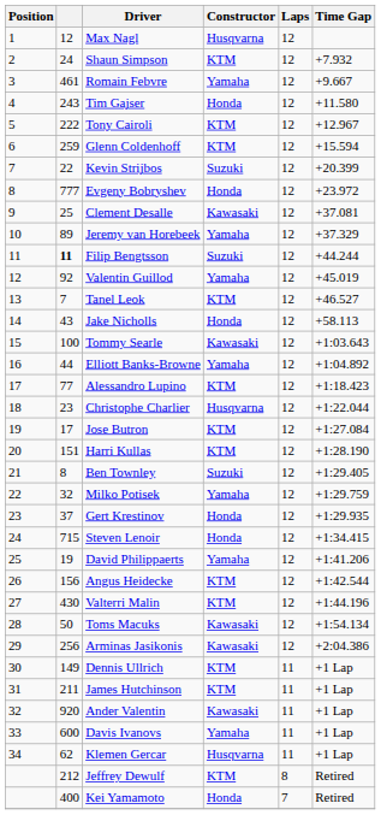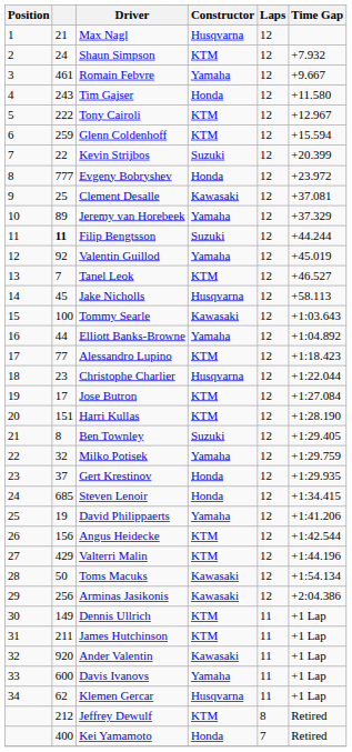 <table class="wikitable" style="font-size:95%;">
 <tr>
 <th>Position</th>
 <th></th>
 <th>Driver</th>
 <th>Constructor</th>
 <th>Laps</th>
 <th>Time Gap</th>
 </tr>
 <tr>
 <td>1</td>
-<td>12</td>
+<td>21</td>
 <td> <a href='#'>Max Nagl</a></td>
 <td><a href='#'>Husqvarna</a></td>
 <td>12</td>
 <td></td>
 </tr>
 <tr>
 <td>2</td>
 <td>24</td>
 <td> <a href='#'>Shaun Simpson</a></td>
 <td><a href='#'>KTM</a></td>
 <td>12</td>
 <td>+7.932</td>
 </tr>
 <tr>
 <td>3</td>
 <td>461</td>
 <td> <a href='#'>Romain Febvre</a></td>
 <td><a href='#'>Yamaha</a></td>
 <td>12</td>
 <td>+9.667</td>
 </tr>
 <tr>
 <td>4</td>
 <td>243</td>
 <td> <a href='#'>Tim Gajser</a></td>
 <td><a href='#'>Honda</a></td>
 <td>12</td>
 <td>+11.580</td>
 </tr>
 <tr>
 <td>5</td>
 <td>222</td>
 <td> <a href='#'>Tony Cairoli</a></td>
 <td><a href='#'>KTM</a></td>
 <td>12</td>
 <td>+12.967</td>
 </tr>
 <tr>
 <td>6</td>
 <td>259</td>
 <td> <a href='#'>Glenn Coldenhoff</a></td>
 <td><a href='#'>KTM</a></td>
 <td>12</td>
 <td>+15.594</td>
 </tr>
 <tr>
 <td>7</td>
 <td>22</td>
 <td> <a href='#'>Kevin Strijbos</a></td>
 <td><a href='#'>Suzuki</a></td>
 <td>12</td>
 <td>+20.399</td>
 </tr>
 <tr>
 <td>8</td>
 <td>777</td>
 <td> <a href='#'>Evgeny Bobryshev</a></td>
 <td><a href='#'>Honda</a></td>
 <td>12</td>
 <td>+23.972</td>
 </tr>
 <tr>
 <td>9</td>
 <td>25</td>
 <td> <a href='#'>Clement Desalle</a></td>
 <td><a href='#'>Kawasaki</a></td>
 <td>12</td>
 <td>+37.081</td>
 </tr>
 <tr>
 <td>10</td>
 <td>89</td>
 <td> <a href='#'>Jeremy van Horebeek</a></td>
 <td><a href='#'>Yamaha</a></td>
 <td>12</td>
 <td>+37.329</td>
 </tr>
 <tr>
 <td>11</td>
 <td><strong>11</strong></td>
 <td> <a href='#'>Filip Bengtsson</a></td>
 <td><a href='#'>Suzuki</a></td>
 <td>12</td>
 <td>+44.244</td>
 </tr>
 <tr>
 <td>12</td>
 <td>92</td>
 <td> <a href='#'>Valentin Guillod</a></td>
 <td><a href='#'>Yamaha</a></td>
 <td>12</td>
 <td>+45.019</td>
 </tr>
 <tr>
 <td>13</td>
 <td>7</td>
 <td> <a href='#'>Tanel Leok</a></td>
 <td><a href='#'>KTM</a></td>
 <td>12</td>
 <td>+46.527</td>
 </tr>
 <tr>
 <td>14</td>
-<td>43</td>
+<td>45</td>
 <td> <a href='#'>Jake Nicholls</a></td>
-<td><a href='#'>Honda</a></td>
+<td><a href='#'>Husqvarna</a></td>
 <td>12</td>
 <td>+58.113</td>
 </tr>
 <tr>
 <td>15</td>
 <td>100</td>
 <td> <a href='#'>Tommy Searle</a></td>
 <td><a href='#'>Kawasaki</a></td>
 <td>12</td>
 <td>+1:03.643</td>
 </tr>
 <tr>
 <td>16</td>
 <td>44</td>
 <td> <a href='#'>Elliott Banks-Browne</a></td>
 <td><a href='#'>Yamaha</a></td>
 <td>12</td>
 <td>+1:04.892</td>
 </tr>
 <tr>
 <td>17</td>
 <td>77</td>
 <td> <a href='#'>Alessandro Lupino</a></td>
 <td><a href='#'>KTM</a></td>
 <td>12</td>
 <td>+1:18.423</td>
 </tr>
 <tr>
 <td>18</td>
 <td>23</td>
 <td> <a href='#'>Christophe Charlier</a></td>
 <td><a href='#'>Husqvarna</a></td>
 <td>12</td>
 <td>+1:22.044</td>
 </tr>
 <tr>
 <td>19</td>
 <td>17</td>
 <td> <a href='#'>Jose Butron</a></td>
 <td><a href='#'>KTM</a></td>
 <td>12</td>
 <td>+1:27.084</td>
 </tr>
 <tr>
 <td>20</td>
 <td>151</td>
 <td> <a href='#'>Harri Kullas</a></td>
 <td><a href='#'>KTM</a></td>
 <td>12</td>
 <td>+1:28.190</td>
 </tr>
 <tr>
 <td>21</td>
 <td>8</td>
 <td> <a href='#'>Ben Townley</a></td>
 <td><a href='#'>Suzuki</a></td>
 <td>12</td>
 <td>+1:29.405</td>
 </tr>
 <tr>
 <td>22</td>
 <td>32</td>
 <td> <a href='#'>Milko Potisek</a></td>
 <td><a href='#'>Yamaha</a></td>
 <td>12</td>
 <td>+1:29.759</td>
 </tr>
 <tr>
 <td>23</td>
 <td>37</td>
 <td> <a href='#'>Gert Krestinov</a></td>
 <td><a href='#'>Honda</a></td>
 <td>12</td>
 <td>+1:29.935</td>
 </tr>
 <tr>
 <td>24</td>
-<td>715</td>
+<td>685</td>
 <td> <a href='#'>Steven Lenoir</a></td>
 <td><a href='#'>Honda</a></td>
 <td>12</td>
 <td>+1:34.415</td>
 </tr>
 <tr>
 <td>25</td>
 <td>19</td>
 <td> <a href='#'>David Philippaerts</a></td>
 <td><a href='#'>Yamaha</a></td>
 <td>12</td>
 <td>+1:41.206</td>
 </tr>
 <tr>
 <td>26</td>
 <td>156</td>
 <td> <a href='#'>Angus Heidecke</a></td>
 <td><a href='#'>KTM</a></td>
 <td>12</td>
 <td>+1:42.544</td>
 </tr>
 <tr>
 <td>27</td>
-<td>430</td>
+<td>429</td>
 <td> <a href='#'>Valterri Malin</a></td>
 <td><a href='#'>KTM</a></td>
 <td>12</td>
 <td>+1:44.196</td>
 </tr>
 <tr>
 <td>28</td>
 <td>50</td>
 <td> <a href='#'>Toms Macuks</a></td>
 <td><a href='#'>Kawasaki</a></td>
 <td>12</td>
 <td>+1:54.134</td>
 </tr>
 <tr>
 <td>29</td>
 <td>256</td>
 <td> <a href='#'>Arminas Jasikonis</a></td>
 <td><a href='#'>Kawasaki</a></td>
 <td>12</td>
 <td>+2:04.386</td>
 </tr>
 <tr>
 <td>30</td>
 <td>149</td>
 <td> <a href='#'>Dennis Ullrich</a></td>
 <td><a href='#'>KTM</a></td>
 <td>11</td>
 <td>+1 Lap</td>
 </tr>
 <tr>
 <td>31</td>
 <td>211</td>
 <td> <a href='#'>James Hutchinson</a></td>
 <td><a href='#'>KTM</a></td>
 <td>11</td>
 <td>+1 Lap</td>
 </tr>
 <tr>
 <td>32</td>
 <td>920</td>
 <td> <a href='#'>Ander Valentin</a></td>
 <td><a href='#'>Kawasaki</a></td>
 <td>11</td>
 <td>+1 Lap</td>
 </tr>
 <tr>
 <td>33</td>
 <td>600</td>
 <td> <a href='#'>Davis Ivanovs</a></td>
 <td><a href='#'>Yamaha</a></td>
 <td>11</td>
 <td>+1 Lap</td>
 </tr>
 <tr>
 <td>34</td>
 <td>62</td>
 <td> <a href='#'>Klemen Gercar</a></td>
 <td><a href='#'>Husqvarna</a></td>
 <td>11</td>
 <td>+1 Lap</td>
 </tr>
 <tr>
 <td></td>
 <td>212</td>
 <td> <a href='#'>Jeffrey Dewulf</a></td>
 <td><a href='#'>KTM</a></td>
 <td>8</td>
 <td>Retired</td>
 </tr>
 <tr>
 <td></td>
 <td>400</td>
 <td> <a href='#'>Kei Yamamoto</a></td>
 <td><a href='#'>Honda</a></td>
 <td>7</td>
 <td>Retired</td>
 </tr>
 <tr>
 </tr>
 </table>
